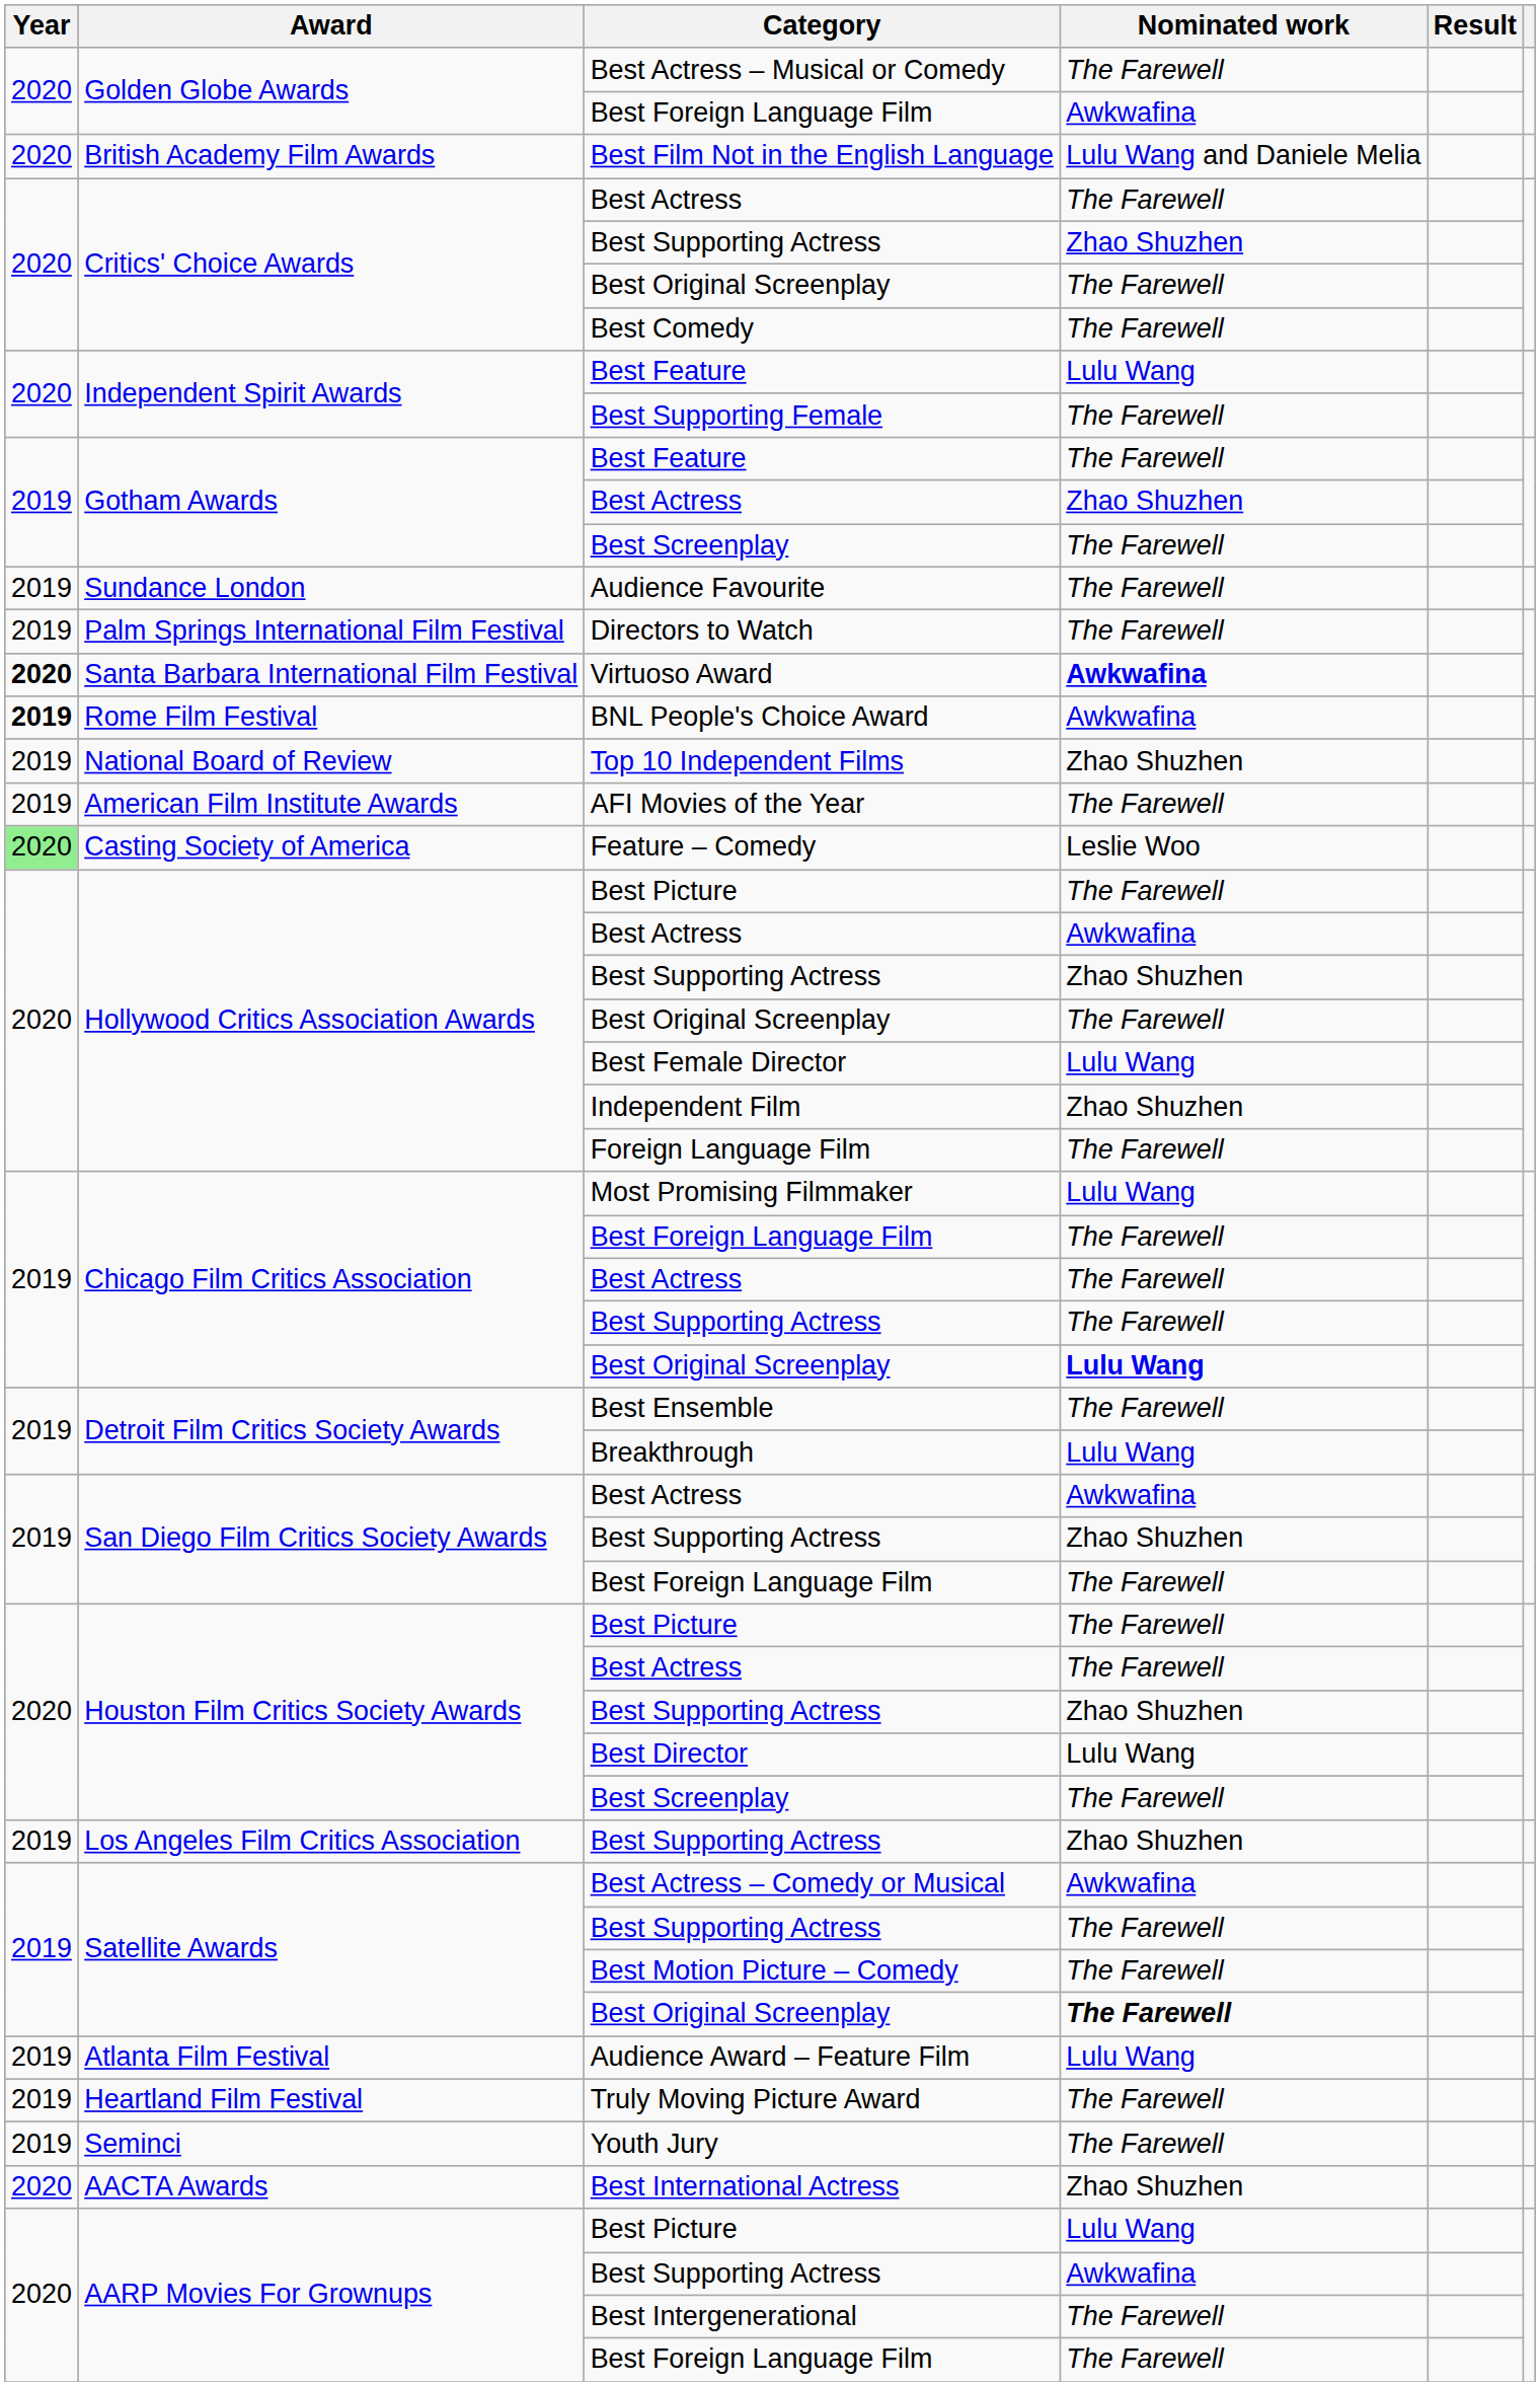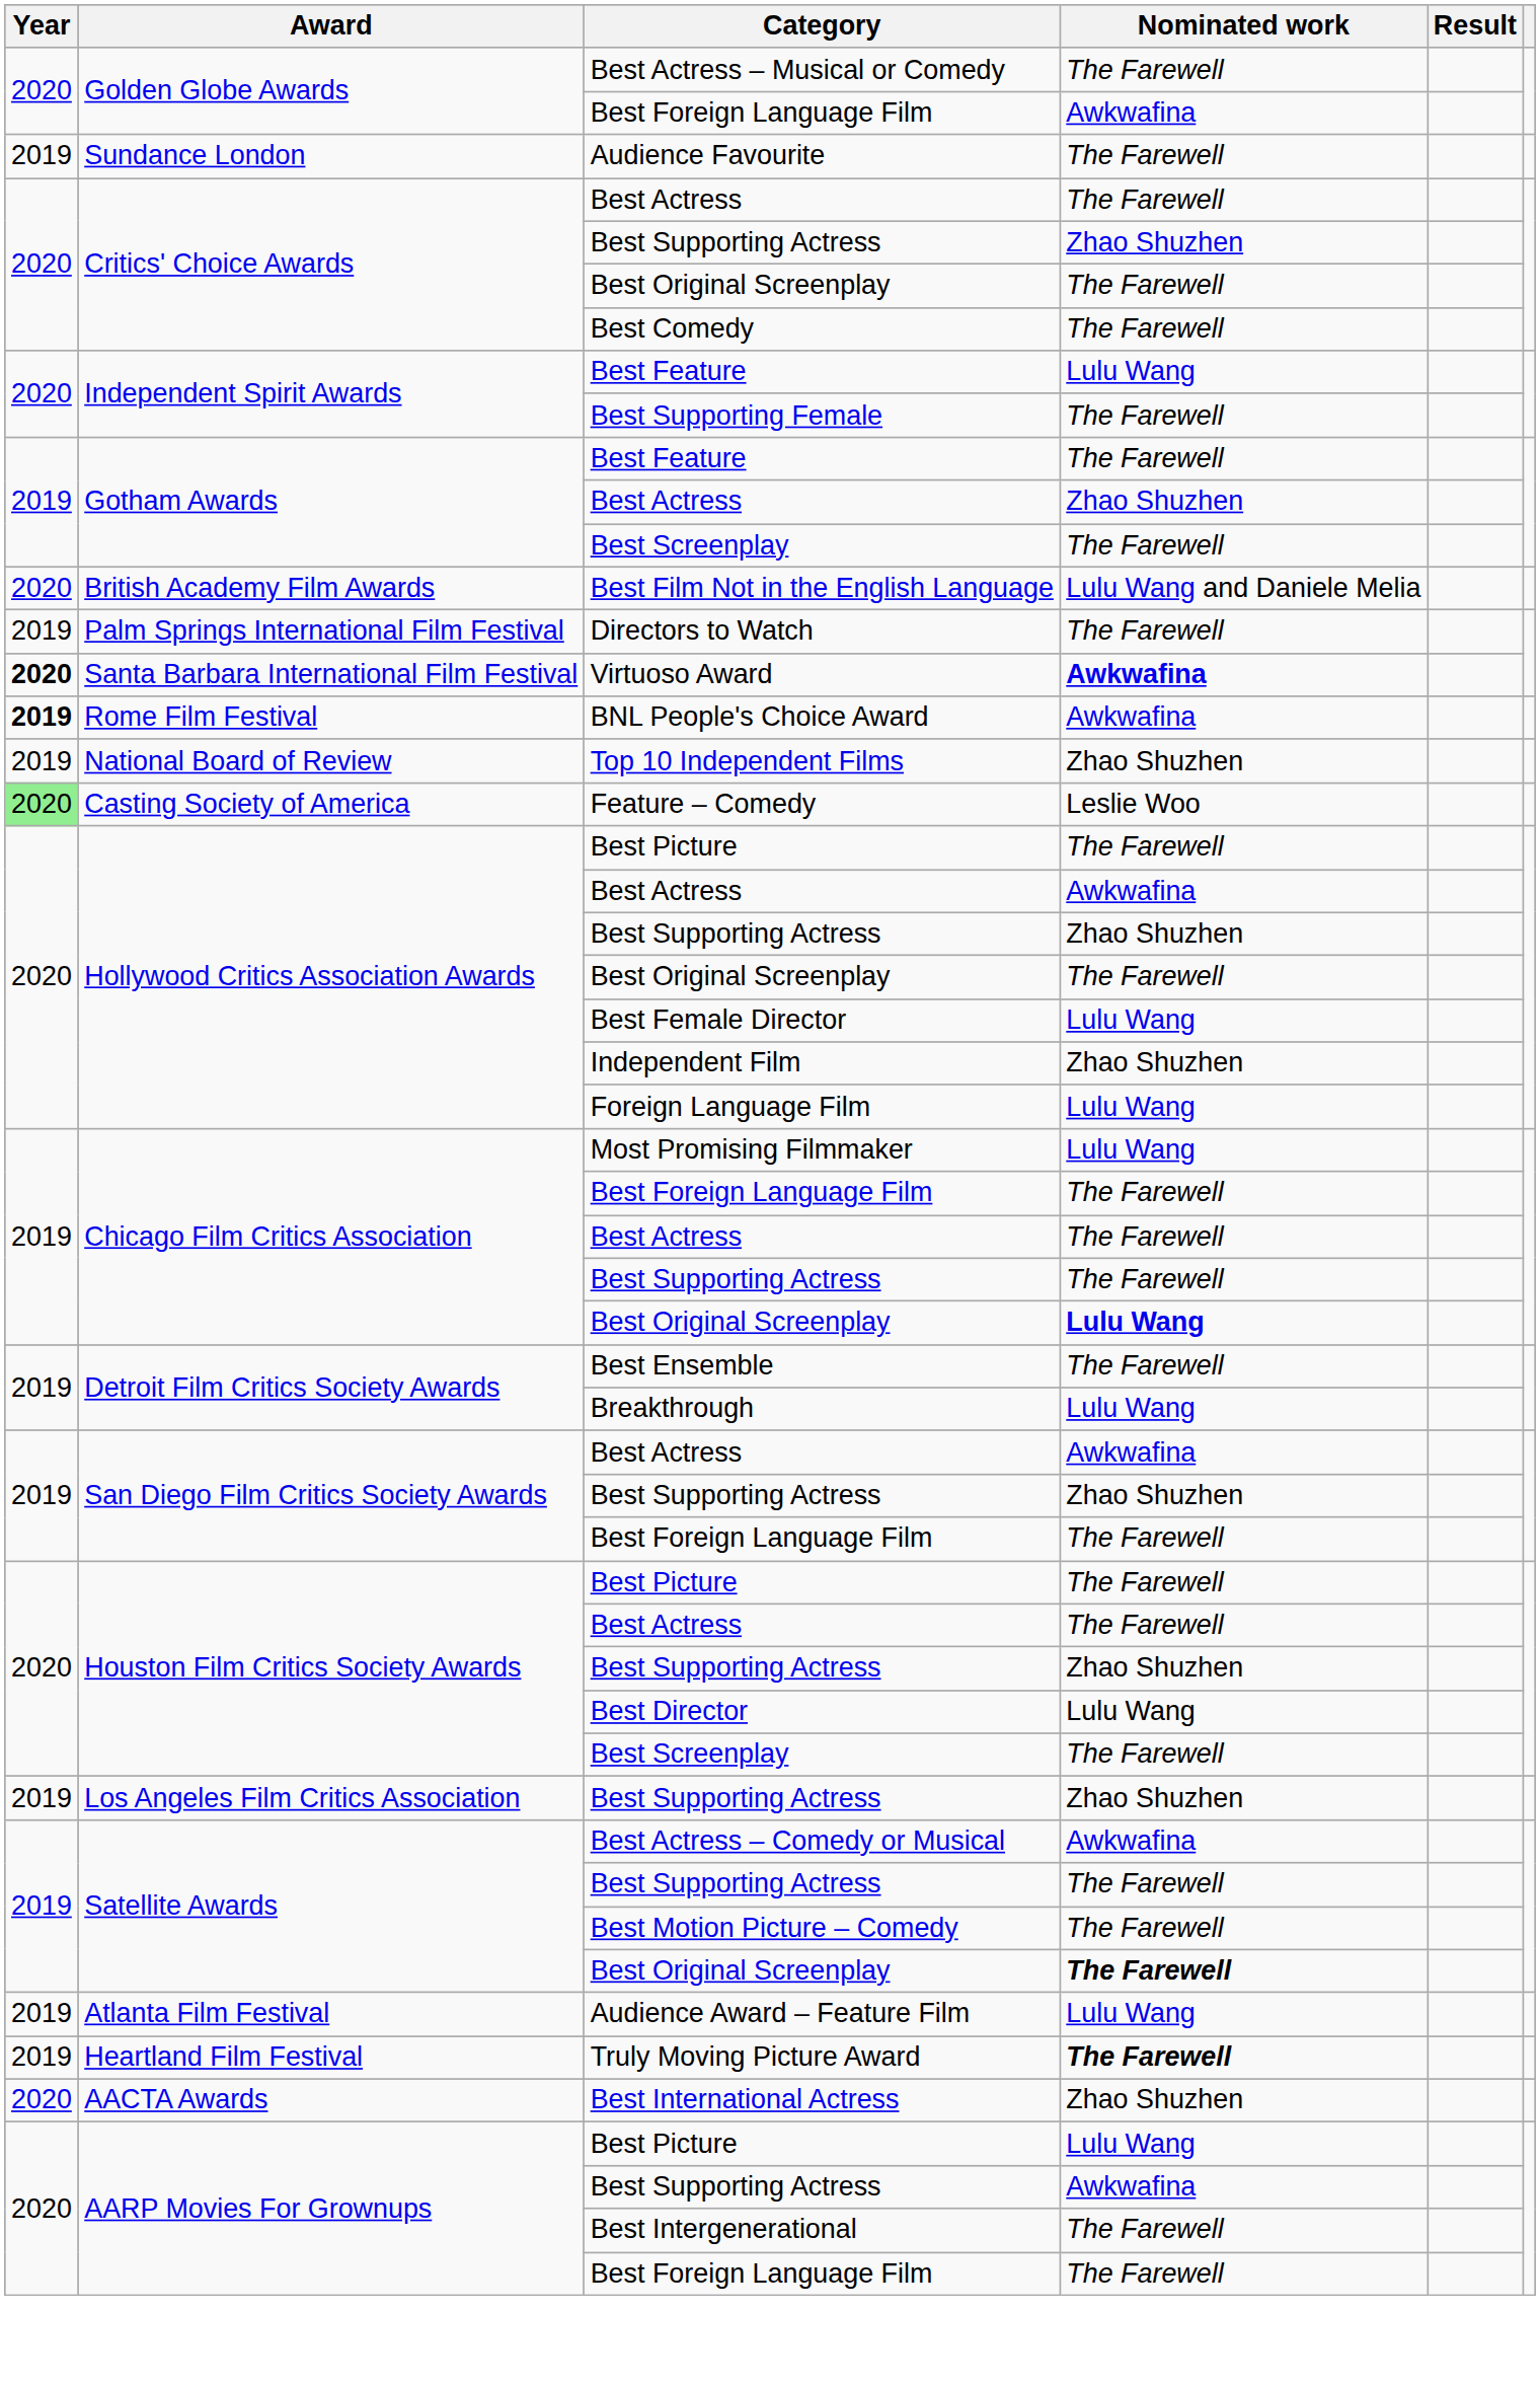 <table class="wikitable sortable">
 <tr>
 <th>Year</th>
 <th>Award</th>
 <th>Category</th>
 <th>Nominated work</th>
 <th>Result</th>
 <th></th>
 </tr>
 <tr>
 <td rowspan="2"><a href='#'>2020</a></td>
 <td rowspan="2"><a href='#'>Golden Globe Awards</a></td>
 <td>Best Actress – Musical or Comedy</td>
 <td><em>The Farewell</em></td>
 <td></td>
 <td rowspan="2"></td>
 </tr>
 <tr>
 <td>Best Foreign Language Film</td>
 <td><a href='#'>Awkwafina</a></td>
 <td></td>
 </tr>
 <tr>
-<td><a href='#'>2020</a></td>
-<td><a href='#'>British Academy Film Awards</a></td>
-<td><a href='#'>Best Film Not in the English Language</a></td>
-<td><a href='#'>Lulu Wang</a> and Daniele Melia</td>
+<td>2019</td>
+<td><a href='#'>Sundance London</a></td>
+<td>Audience Favourite</td>
+<td><em>The Farewell</em></td>
 <td></td>
 <td></td>
 </tr>
 <tr>
 <td rowspan="4"><a href='#'>2020</a></td>
 <td rowspan="4"><a href='#'>Critics' Choice Awards</a></td>
 <td>Best Actress</td>
 <td><em>The Farewell</em></td>
 <td></td>
 <td rowspan="4"></td>
 </tr>
 <tr>
 <td>Best Supporting Actress</td>
 <td><a href='#'>Zhao Shuzhen</a></td>
 <td></td>
 </tr>
 <tr>
 <td>Best Original Screenplay</td>
 <td><em>The Farewell</em></td>
 <td></td>
 </tr>
 <tr>
 <td>Best Comedy</td>
 <td><em>The Farewell</em></td>
 <td></td>
 </tr>
 <tr>
 <td rowspan="2"><a href='#'>2020</a></td>
 <td rowspan="2"><a href='#'>Independent Spirit Awards</a></td>
 <td><a href='#'>Best Feature</a></td>
 <td><a href='#'>Lulu Wang</a></td>
 <td></td>
 <td rowspan="2"></td>
 </tr>
 <tr>
 <td><a href='#'>Best Supporting Female</a></td>
 <td><em>The Farewell</em></td>
 <td></td>
 </tr>
 <tr>
 <td rowspan="3"><a href='#'>2019</a></td>
 <td rowspan="3"><a href='#'>Gotham Awards</a></td>
 <td><a href='#'>Best Feature</a></td>
 <td><em>The Farewell</em></td>
 <td></td>
 <td rowspan="3"></td>
 </tr>
 <tr>
 <td><a href='#'>Best Actress</a></td>
 <td><a href='#'>Zhao Shuzhen</a></td>
 <td></td>
 </tr>
 <tr>
 <td><a href='#'>Best Screenplay</a></td>
 <td><em>The Farewell</em></td>
 <td></td>
 </tr>
 <tr>
-<td>2019</td>
-<td><a href='#'>Sundance London</a></td>
-<td>Audience Favourite</td>
-<td><em>The Farewell</em></td>
+<td><a href='#'>2020</a></td>
+<td><a href='#'>British Academy Film Awards</a></td>
+<td><a href='#'>Best Film Not in the English Language</a></td>
+<td><a href='#'>Lulu Wang</a> and Daniele Melia</td>
 <td></td>
 <td></td>
 </tr>
 <tr>
 <td>2019</td>
 <td><a href='#'>Palm Springs International Film Festival</a></td>
 <td>Directors to Watch</td>
 <td><em>The Farewell</em></td>
 <td></td>
 <td rowspan=2></td>
 </tr>
 <tr>
 <td><strong>2020</strong></td>
 <td><a href='#'>Santa Barbara International Film Festival</a></td>
 <td>Virtuoso Award</td>
 <td><strong><a href='#'>Awkwafina</a></strong></td>
 <td></td>
 </tr>
 <tr>
 <td><strong>2019</strong></td>
 <td><a href='#'>Rome Film Festival</a></td>
 <td>BNL People's Choice Award</td>
 <td><a href='#'>Awkwafina</a></td>
 <td></td>
 <td></td>
 </tr>
 <tr>
 <td>2019</td>
 <td><a href='#'>National Board of Review</a></td>
 <td><a href='#'>Top 10 Independent Films</a></td>
 <td>Zhao Shuzhen</td>
-<td></td>
-<td></td>
-</tr>
-<tr>
-<td>2019</td>
-<td><a href='#'>American Film Institute Awards</a></td>
-<td>AFI Movies of the Year</td>
-<td><em>The Farewell</em></td>
 <td></td>
 <td></td>
 </tr>
 <tr>
 <td style="background: lightgreen;">2020</td>
 <td><a href='#'>Casting Society of America</a></td>
 <td>Feature – Comedy</td>
 <td>Leslie Woo</td>
 <td></td>
 <td></td>
 </tr>
 <tr>
 <td rowspan="7">2020</td>
 <td rowspan="7"><a href='#'>Hollywood Critics Association Awards</a></td>
 <td>Best Picture</td>
 <td><em>The Farewell</em></td>
 <td></td>
 <td rowspan="7"></td>
 </tr>
 <tr>
 <td>Best Actress</td>
 <td><a href='#'>Awkwafina</a></td>
 <td></td>
 </tr>
 <tr>
 <td>Best Supporting Actress</td>
 <td>Zhao Shuzhen</td>
 <td></td>
 </tr>
 <tr>
 <td>Best Original Screenplay</td>
 <td><em>The Farewell</em></td>
 <td></td>
 </tr>
 <tr>
 <td>Best Female Director</td>
 <td><a href='#'>Lulu Wang</a></td>
 <td></td>
 </tr>
 <tr>
 <td>Independent Film</td>
 <td>Zhao Shuzhen</td>
 <td></td>
 </tr>
 <tr>
 <td>Foreign Language Film</td>
-<td><em>The Farewell</em></td>
+<td><a href='#'>Lulu Wang</a></td>
 <td></td>
 </tr>
 <tr>
 <td rowspan=5>2019</td>
 <td rowspan=5><a href='#'>Chicago Film Critics Association</a></td>
 <td>Most Promising Filmmaker</td>
 <td><a href='#'>Lulu Wang</a></td>
 <td></td>
 <td rowspan=5></td>
 </tr>
 <tr>
 <td><a href='#'>Best Foreign Language Film</a></td>
 <td><em>The Farewell</em></td>
 <td></td>
 </tr>
 <tr>
 <td><a href='#'>Best Actress</a></td>
 <td><em>The Farewell</em></td>
 <td></td>
 </tr>
 <tr>
 <td><a href='#'>Best Supporting Actress</a></td>
 <td><em>The Farewell</em></td>
 <td></td>
 </tr>
 <tr>
 <td><a href='#'>Best Original Screenplay</a></td>
 <td><strong><a href='#'>Lulu Wang</a></strong></td>
 <td></td>
 </tr>
 <tr>
 <td rowspan="2">2019</td>
 <td rowspan="2"><a href='#'>Detroit Film Critics Society Awards</a></td>
 <td>Best Ensemble</td>
 <td><em>The Farewell</em></td>
 <td></td>
 <td rowspan="2"></td>
 </tr>
 <tr>
 <td>Breakthrough</td>
 <td><a href='#'>Lulu Wang</a></td>
 <td></td>
 </tr>
 <tr>
 <td rowspan="3">2019</td>
 <td rowspan="3"><a href='#'>San Diego Film Critics Society Awards</a></td>
 <td>Best Actress</td>
 <td><a href='#'>Awkwafina</a></td>
 <td></td>
 <td rowspan="3"></td>
 </tr>
 <tr>
 <td>Best Supporting Actress</td>
 <td>Zhao Shuzhen</td>
 <td></td>
 </tr>
 <tr>
 <td>Best Foreign Language Film</td>
 <td><em>The Farewell</em></td>
 <td></td>
 </tr>
 <tr>
 <td rowspan="5">2020</td>
 <td rowspan="5"><a href='#'>Houston Film Critics Society Awards</a></td>
 <td><a href='#'>Best Picture</a></td>
 <td><em>The Farewell</em></td>
 <td></td>
 <td rowspan="5"></td>
 </tr>
 <tr>
 <td><a href='#'>Best Actress</a></td>
 <td><em>The Farewell</em></td>
 <td></td>
 </tr>
 <tr>
 <td><a href='#'>Best Supporting Actress</a></td>
 <td>Zhao Shuzhen</td>
 <td></td>
 </tr>
 <tr>
 <td><a href='#'>Best Director</a></td>
 <td>Lulu Wang</td>
 <td></td>
 </tr>
 <tr>
 <td><a href='#'>Best Screenplay</a></td>
 <td><em>The Farewell</em></td>
 <td></td>
 </tr>
 <tr>
 <td>2019</td>
 <td><a href='#'>Los Angeles Film Critics Association</a></td>
 <td><a href='#'>Best Supporting Actress</a></td>
 <td>Zhao Shuzhen</td>
 <td></td>
 <td></td>
 </tr>
 <tr>
 <td rowspan="4"><a href='#'>2019</a></td>
 <td rowspan="4"><a href='#'>Satellite Awards</a></td>
 <td><a href='#'>Best Actress – Comedy or Musical</a></td>
 <td><a href='#'>Awkwafina</a></td>
 <td></td>
 <td rowspan="4"></td>
 </tr>
 <tr>
 <td><a href='#'>Best Supporting Actress</a></td>
 <td><em>The Farewell</em></td>
 <td></td>
 </tr>
 <tr>
 <td><a href='#'>Best Motion Picture – Comedy</a></td>
 <td><em>The Farewell</em></td>
 <td></td>
 </tr>
 <tr>
 <td><a href='#'>Best Original Screenplay</a></td>
 <td><strong><em>The Farewell</em></strong></td>
 <td></td>
 </tr>
 <tr>
 <td>2019</td>
 <td><a href='#'>Atlanta Film Festival</a></td>
 <td>Audience Award – Feature Film</td>
 <td><a href='#'>Lulu Wang</a></td>
 <td></td>
 <td></td>
 </tr>
 <tr>
 <td>2019</td>
 <td><a href='#'>Heartland Film Festival</a></td>
 <td>Truly Moving Picture Award</td>
-<td><em>The Farewell</em></td>
-<td></td>
-<td></td>
-</tr>
-<tr>
-<td>2019</td>
-<td><a href='#'>Seminci</a></td>
-<td>Youth Jury</td>
-<td><em>The Farewell</em></td>
+<td><strong><em>The Farewell</em></strong></td>
 <td></td>
 <td></td>
 </tr>
 <tr>
 <td><a href='#'>2020</a></td>
 <td><a href='#'>AACTA Awards</a></td>
 <td><a href='#'>Best International Actress</a></td>
 <td>Zhao Shuzhen</td>
 <td></td>
 <td></td>
 </tr>
 <tr>
 <td rowspan="4">2020</td>
 <td rowspan="4"><a href='#'>AARP Movies For Grownups</a></td>
 <td>Best Picture</td>
 <td><a href='#'>Lulu Wang</a></td>
 <td></td>
 <td rowspan="4"></td>
 </tr>
 <tr>
 <td>Best Supporting Actress</td>
 <td><a href='#'>Awkwafina</a></td>
 <td></td>
 </tr>
 <tr>
 <td>Best Intergenerational</td>
 <td><em>The Farewell</em></td>
 <td></td>
 </tr>
 <tr>
 <td>Best Foreign Language Film</td>
 <td><em>The Farewell</em></td>
 <td></td>
 </tr>
 </table>
